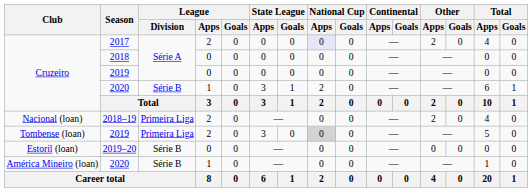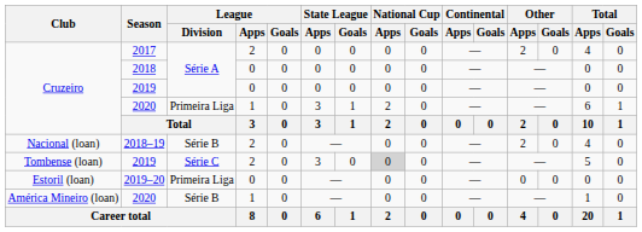 <table class="wikitable" style="text-align: center;">
 <tr>
 <th rowspan="2">Club</th>
 <th rowspan="2">Season</th>
 <th colspan="3">League</th>
 <th colspan="2">State League</th>
 <th colspan="2">National Cup</th>
 <th colspan="2">Continental</th>
 <th colspan="2">Other</th>
 <th colspan="2">Total</th>
 </tr>
 <tr>
 <th>Division</th>
 <th>Apps</th>
 <th>Goals</th>
 <th>Apps</th>
 <th>Goals</th>
 <th>Apps</th>
 <th>Goals</th>
 <th>Apps</th>
 <th>Goals</th>
 <th>Apps</th>
 <th>Goals</th>
 <th>Apps</th>
 <th>Goals</th>
 </tr>
 <tr>
 <td rowspan="5" valign="center"><a href='#'>Cruzeiro</a></td>
 <td><a href='#'>2017</a></td>
 <td rowspan="3"><a href='#'>Série A</a></td>
 <td>2</td>
 <td>0</td>
 <td>0</td>
 <td>0</td>
-<td style="background: lavender;">0</td>
+<td>0</td>
 <td>0</td>
 <td colspan="2">—</td>
 <td>2</td>
 <td>0</td>
 <td>4</td>
 <td>0</td>
 </tr>
 <tr>
 <td><a href='#'>2018</a></td>
 <td>0</td>
 <td>0</td>
 <td>0</td>
 <td>0</td>
 <td>0</td>
 <td>0</td>
 <td colspan="2">—</td>
 <td colspan="2">—</td>
 <td>0</td>
 <td>0</td>
 </tr>
 <tr>
 <td><a href='#'>2019</a></td>
 <td>0</td>
 <td>0</td>
 <td>0</td>
 <td>0</td>
 <td>0</td>
 <td>0</td>
 <td colspan="2">—</td>
 <td colspan="2">—</td>
 <td>0</td>
 <td>0</td>
 </tr>
 <tr>
 <td><a href='#'>2020</a></td>
-<td><a href='#'>Série B</a></td>
+<td>Primeira Liga</td>
 <td>1</td>
 <td>0</td>
 <td>3</td>
 <td>1</td>
 <td>2</td>
 <td>0</td>
 <td colspan="2">—</td>
 <td colspan="2">—</td>
 <td>6</td>
 <td>1</td>
 </tr>
 <tr>
 <th colspan="2">Total</th>
 <th>3</th>
 <th>0</th>
 <th>3</th>
 <th>1</th>
 <th>2</th>
 <th>0</th>
 <th>0</th>
 <th>0</th>
 <th>2</th>
 <th>0</th>
 <th>10</th>
 <th>1</th>
 </tr>
 <tr>
 <td valign="center"><a href='#'>Nacional</a> (loan)</td>
 <td><a href='#'>2018–19</a></td>
-<td><a href='#'>Primeira Liga</a></td>
+<td>Série B</td>
 <td>2</td>
 <td>0</td>
 <td colspan="2">—</td>
 <td>0</td>
 <td>0</td>
 <td colspan="2">—</td>
 <td>2</td>
 <td>0</td>
 <td>4</td>
 <td>0</td>
 </tr>
 <tr>
 <td valign="center"><a href='#'>Tombense</a> (loan)</td>
 <td><a href='#'>2019</a></td>
-<td><a href='#'>Primeira Liga</a></td>
+<td><a href='#'>Série C</a></td>
 <td>2</td>
 <td>0</td>
 <td>3</td>
 <td>0</td>
 <td style="background: lightgrey;">0</td>
 <td>0</td>
 <td colspan="2">—</td>
 <td colspan="2">—</td>
 <td>5</td>
 <td>0</td>
 </tr>
 <tr>
 <td valign="center"><a href='#'>Estoril</a> (loan)</td>
 <td><a href='#'>2019–20</a></td>
-<td>Série B</td>
+<td>Primeira Liga</td>
 <td>0</td>
 <td>0</td>
 <td colspan="2">—</td>
 <td>0</td>
 <td>0</td>
 <td colspan="2">—</td>
 <td>0</td>
 <td>0</td>
 <td>0</td>
 <td>0</td>
 </tr>
 <tr>
 <td valign="center"><a href='#'>América Mineiro</a> (loan)</td>
 <td><a href='#'>2020</a></td>
 <td>Série B</td>
 <td>1</td>
 <td>0</td>
 <td colspan="2">—</td>
 <td>0</td>
 <td>0</td>
 <td colspan="2">—</td>
 <td colspan="2">—</td>
 <td>1</td>
 <td>0</td>
 </tr>
 <tr>
 <th colspan="3">Career total</th>
 <th>8</th>
 <th>0</th>
 <th>6</th>
 <th>1</th>
 <th>2</th>
 <th>0</th>
 <th>0</th>
 <th>0</th>
 <th>4</th>
 <th>0</th>
 <th>20</th>
 <th>1</th>
 </tr>
 </table>
